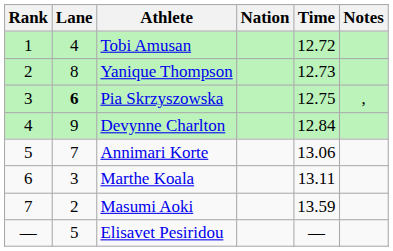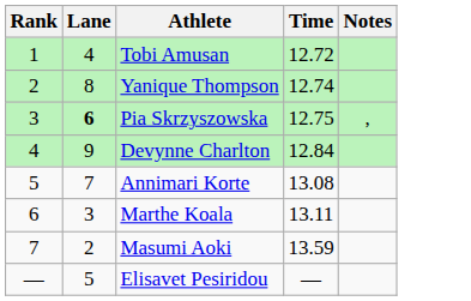 <table class="wikitable sortable" style="text-align:center;">
 <tr>
 <th>Rank</th>
 <th>Lane</th>
 <th>Athlete</th>
-<th>Nation</th>
 <th>Time</th>
 <th>Notes</th>
 </tr>
 <tr bgcolor="#bbf3bb">
 <td>1</td>
 <td>4</td>
 <td align="left"><a href='#'>Tobi Amusan</a></td>
-<td align="left"></td>
 <td>12.72</td>
 <td></td>
 </tr>
 <tr bgcolor="#bbf3bb">
 <td>2</td>
 <td>8</td>
 <td align="left"><a href='#'>Yanique Thompson</a></td>
-<td align="left"></td>
-<td>12.73</td>
+<td>12.74</td>
 <td></td>
 </tr>
 <tr bgcolor="#bbf3bb">
 <td>3</td>
 <td><strong>6</strong></td>
 <td align="left"><a href='#'>Pia Skrzyszowska</a></td>
-<td align="left"></td>
 <td>12.75</td>
 <td>, </td>
 </tr>
 <tr bgcolor="#bbf3bb">
 <td>4</td>
 <td>9</td>
 <td align="left"><a href='#'>Devynne Charlton</a></td>
-<td align="left"></td>
 <td>12.84</td>
 <td></td>
 </tr>
 <tr>
 <td>5</td>
 <td>7</td>
 <td align="left"><a href='#'>Annimari Korte</a></td>
-<td align="left"></td>
-<td>13.06</td>
+<td>13.08</td>
 <td></td>
 </tr>
 <tr>
 <td>6</td>
 <td>3</td>
 <td align="left"><a href='#'>Marthe Koala</a></td>
-<td align="left"></td>
 <td>13.11</td>
 <td></td>
 </tr>
 <tr>
 <td>7</td>
 <td>2</td>
 <td align="left"><a href='#'>Masumi Aoki</a></td>
-<td align="left"></td>
 <td>13.59</td>
 <td></td>
 </tr>
 <tr>
 <td>—</td>
 <td>5</td>
 <td align="left"><a href='#'>Elisavet Pesiridou</a></td>
-<td align="left"></td>
 <td>—</td>
 <td></td>
 </tr>
 </table>
